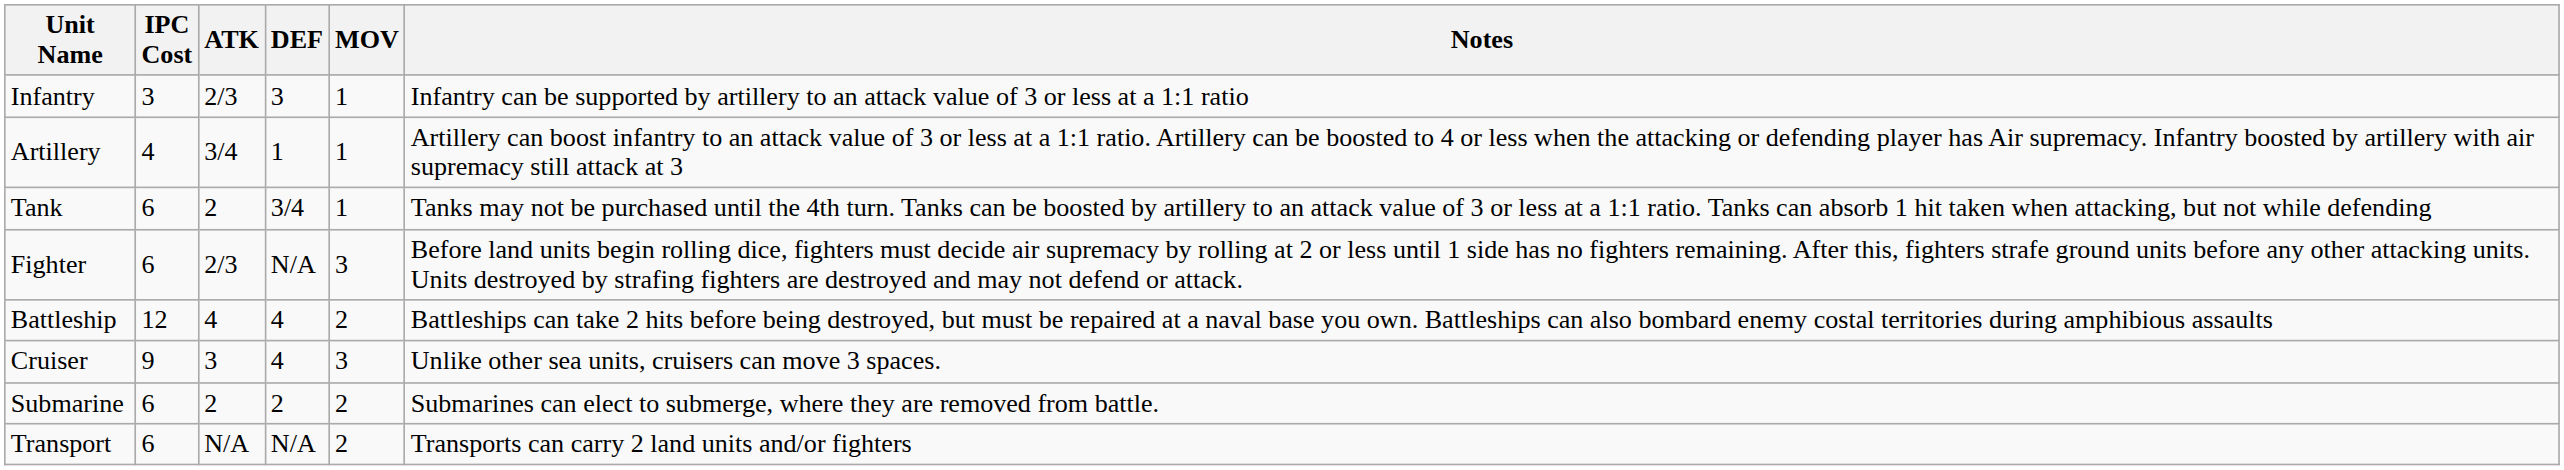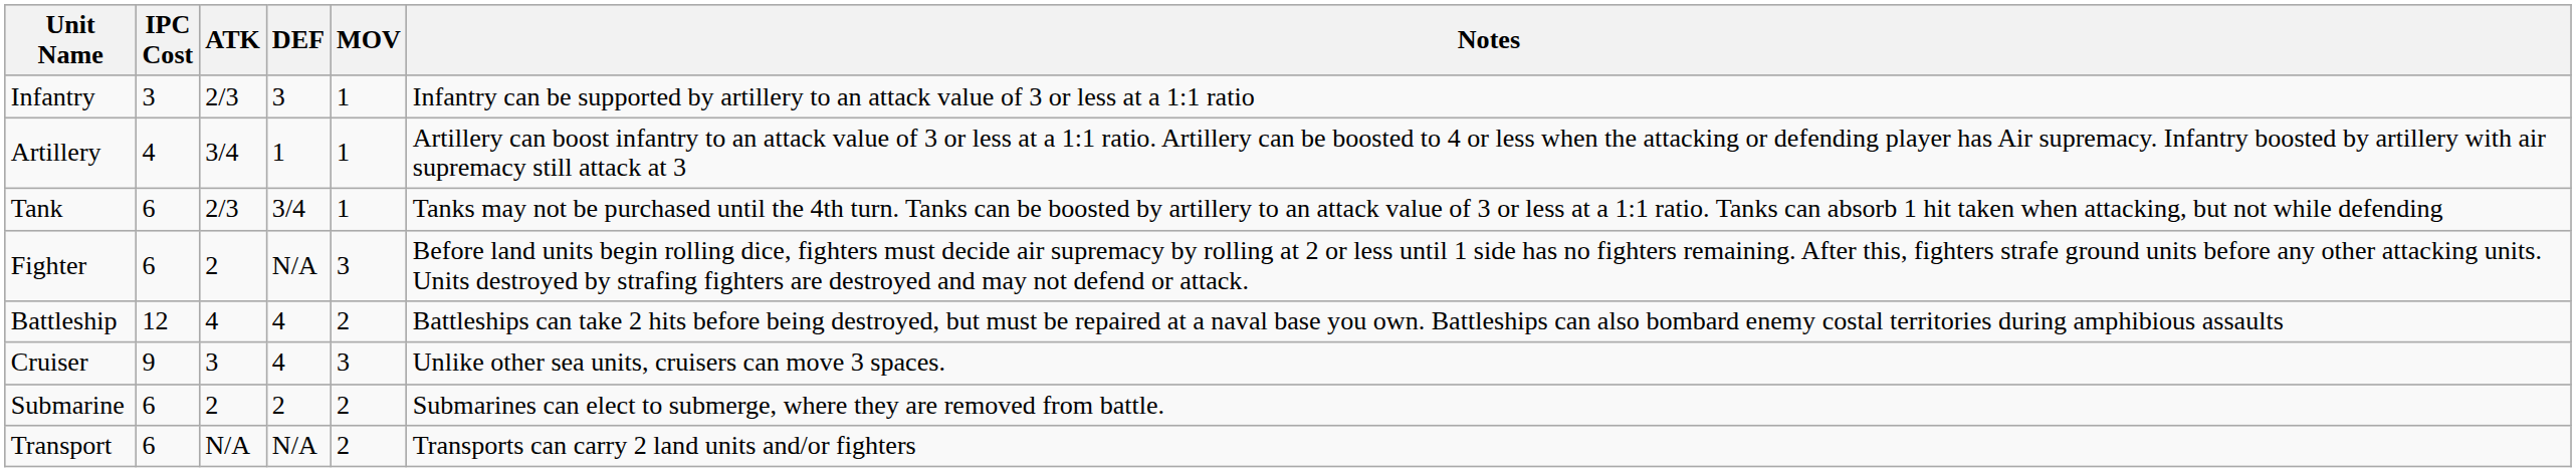 <table class="wikitable">
 <tr>
 <th>Unit Name</th>
 <th>IPC<br>Cost</th>
 <th>ATK</th>
 <th>DEF</th>
 <th>MOV</th>
 <th>Notes</th>
 </tr>
 <tr>
 <td>Infantry</td>
 <td>3</td>
 <td>2/3</td>
 <td>3</td>
 <td>1</td>
 <td>Infantry can be supported by artillery to an attack value of 3 or less at a 1:1 ratio</td>
 </tr>
 <tr>
 <td>Artillery</td>
 <td>4</td>
 <td>3/4</td>
 <td>1</td>
 <td>1</td>
 <td>Artillery can boost infantry to an attack value of 3 or less at a 1:1 ratio. Artillery can be boosted to 4 or less when the attacking or defending player has Air supremacy. Infantry boosted by artillery with air supremacy still attack at 3</td>
 </tr>
 <tr>
 <td>Tank</td>
 <td>6</td>
-<td>2</td>
+<td>2/3</td>
 <td>3/4</td>
 <td>1</td>
 <td>Tanks may not be purchased until the 4th turn. Tanks can be boosted by artillery to an attack value of 3 or less at a 1:1 ratio. Tanks can absorb 1 hit taken when attacking, but not while defending</td>
 </tr>
 <tr>
 <td>Fighter</td>
 <td>6</td>
-<td>2/3</td>
+<td>2</td>
 <td>N/A</td>
 <td>3</td>
 <td>Before land units begin rolling dice, fighters must decide air supremacy by rolling at 2 or less until 1 side has no fighters remaining. After this, fighters strafe ground units before any other attacking units. Units destroyed by strafing fighters are destroyed and may not defend or attack.</td>
 </tr>
 <tr>
 <td>Battleship</td>
 <td>12</td>
 <td>4</td>
 <td>4</td>
 <td>2</td>
 <td>Battleships can take 2 hits before being destroyed, but must be repaired at a naval base you own. Battleships can also bombard enemy costal territories during amphibious assaults</td>
 </tr>
 <tr>
 <td>Cruiser</td>
 <td>9</td>
 <td>3</td>
 <td>4</td>
 <td>3</td>
 <td>Unlike other sea units, cruisers can move 3 spaces.</td>
 </tr>
 <tr>
 <td>Submarine</td>
 <td>6</td>
 <td>2</td>
 <td>2</td>
 <td>2</td>
 <td>Submarines can elect to submerge, where they are removed from battle.</td>
 </tr>
 <tr>
 <td>Transport</td>
 <td>6</td>
 <td>N/A</td>
 <td>N/A</td>
 <td>2</td>
 <td>Transports can carry 2 land units and/or fighters</td>
 </tr>
 </table>
